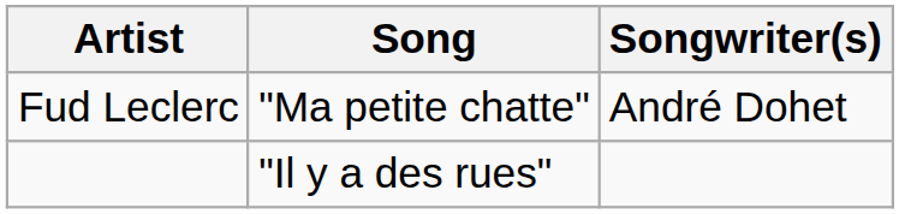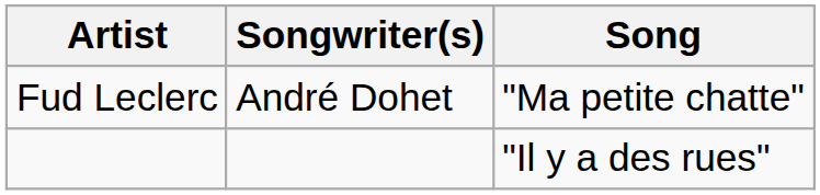 <table class="sortable wikitable" style="margin: 1em auto 1em auto; text-align:lleft">
 <tr>
 <th>Artist</th>
+<th>Songwriter(s)</th>
 <th>Song</th>
-<th>Songwriter(s)</th>
 </tr>
 <tr>
 <td>Fud Leclerc</td>
+<td>André Dohet</td>
 <td>"Ma petite chatte"</td>
-<td>André Dohet</td>
 </tr>
 <tr>
 <td></td>
+<td></td>
 <td>"Il y a des rues"</td>
-<td></td>
 </tr>
 </table>
